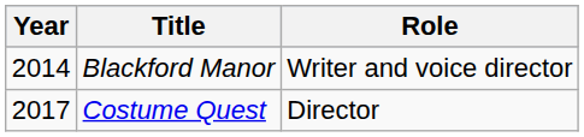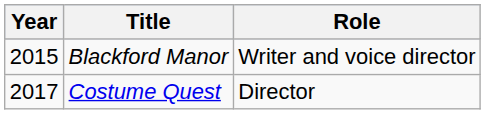 <table class="wikitable">
 <tr style="background:#b0c4de; text-align:center;">
 <th>Year</th>
 <th>Title</th>
 <th>Role</th>
 </tr>
 <tr>
-<td>2014</td>
+<td>2015</td>
 <td><em>Blackford Manor</em></td>
 <td>Writer and voice director</td>
 </tr>
 <tr>
 <td>2017</td>
 <td><em><a href='#'>Costume Quest</a></em></td>
 <td>Director</td>
 </tr>
 </table>
